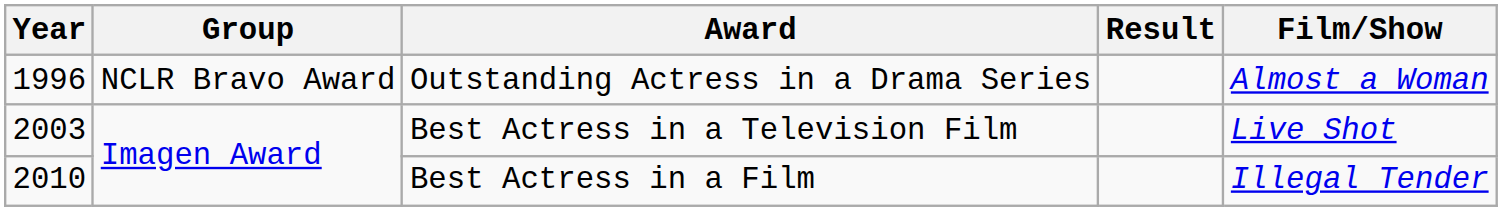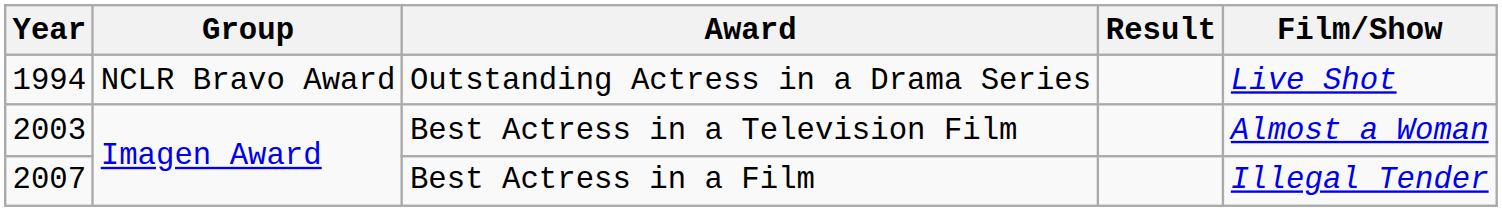 <table class="wikitable">
 <tr>
 <th>Year</th>
 <th>Group</th>
 <th>Award</th>
 <th>Result</th>
 <th>Film/Show</th>
 </tr>
 <tr>
-<td>1996</td>
+<td>1994</td>
 <td>NCLR Bravo Award</td>
 <td>Outstanding Actress in a Drama Series</td>
 <td></td>
-<td><em><a href='#'>Almost a Woman</a></em></td>
+<td><em><a href='#'>Live Shot</a></em></td>
 </tr>
 <tr>
 <td>2003</td>
 <td rowspan=2><a href='#'>Imagen Award</a></td>
 <td>Best Actress in a Television Film</td>
 <td></td>
-<td><em><a href='#'>Live Shot</a></em></td>
+<td><em><a href='#'>Almost a Woman</a></em></td>
 </tr>
 <tr>
-<td>2010</td>
+<td>2007</td>
 <td>Best Actress in a Film</td>
 <td></td>
 <td><em><a href='#'>Illegal Tender</a></em></td>
 </tr>
 </table>
